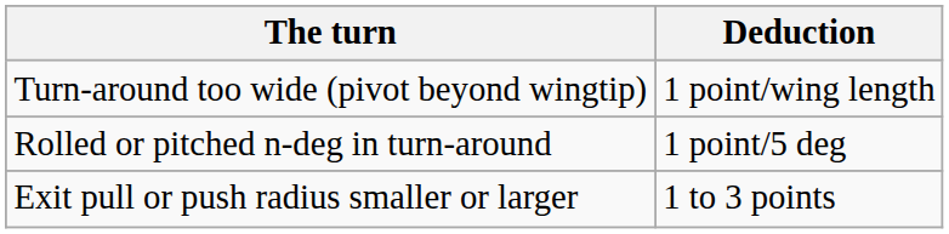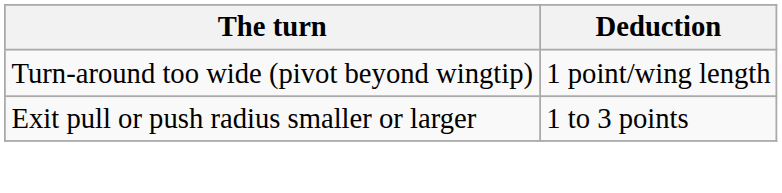 <table class="wikitable">
 <tr>
 <th>The turn</th>
 <th>Deduction</th>
 </tr>
 <tr>
 <td>Turn-around too wide (pivot beyond wingtip)</td>
 <td>1 point/wing length</td>
 </tr>
 <tr>
-<td>Rolled or pitched n-deg in turn-around</td>
-<td>1 point/5 deg</td>
-</tr>
-<tr>
 <td>Exit pull or push radius smaller or larger</td>
 <td>1 to 3 points</td>
 </tr>
 </table>
